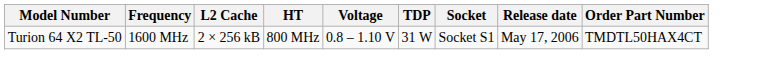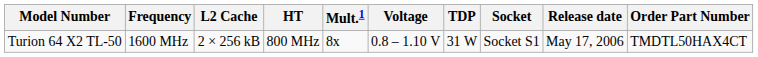 <table class="wikitable">
 <tr>
 <th>Model Number</th>
 <th>Frequency</th>
 <th>L2 Cache</th>
 <th>HT</th>
+<th>Mult.<sup><a href='#'>1</a></sup></th>
 <th>Voltage</th>
 <th>TDP</th>
 <th>Socket</th>
 <th>Release date</th>
 <th>Order Part Number</th>
 </tr>
 <tr>
 <td>Turion 64 X2 TL-50</td>
 <td>1600 MHz</td>
 <td>2 × 256 kB</td>
 <td>800 MHz</td>
+<td>8x</td>
 <td>0.8 – 1.10 V</td>
 <td>31 W</td>
 <td>Socket S1</td>
 <td>May 17, 2006</td>
 <td>TMDTL50HAX4CT</td>
 </tr>
 </table>
